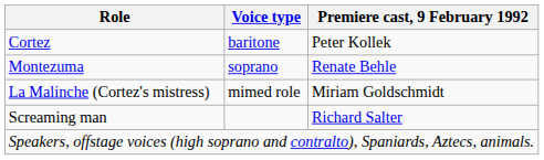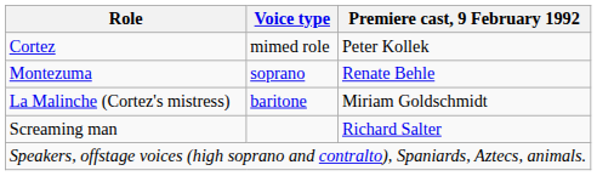 <table class="wikitable">
 <tr>
 <th>Role</th>
 <th><a href='#'>Voice type</a></th>
 <th>Premiere cast, 9 February 1992</th>
 </tr>
 <tr>
 <td><a href='#'>Cortez</a></td>
-<td><a href='#'>baritone</a></td>
+<td>mimed role</td>
 <td>Peter Kollek</td>
 </tr>
 <tr>
 <td><a href='#'>Montezuma</a></td>
 <td><a href='#'>soprano</a></td>
 <td><a href='#'>Renate Behle</a></td>
 </tr>
 <tr>
 <td><a href='#'>La Malinche</a> (Cortez's mistress)</td>
-<td>mimed role</td>
+<td><a href='#'>baritone</a></td>
 <td>Miriam Goldschmidt</td>
 </tr>
 <tr>
 <td>Screaming man</td>
 <td></td>
 <td><a href='#'>Richard Salter</a></td>
 </tr>
 <tr>
 <td colspan="3"><em>Speakers, offstage voices (high soprano and <a href='#'>contralto</a>), Spaniards, Aztecs, animals.</em></td>
 </tr>
 </table>
